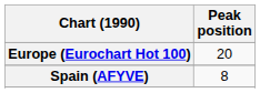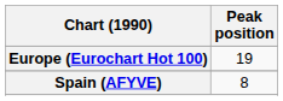 <table class="wikitable sortable plainrowheaders" style="text-align:center">
 <tr>
 <th>Chart (1990)</th>
 <th>Peak<br>position</th>
 </tr>
 <tr>
 </tr>
 <tr>
 </tr>
 <tr>
 </tr>
 <tr>
 <th scope="row">Europe (<a href='#'>Eurochart Hot 100</a>)</th>
-<td>20</td>
+<td>19</td>
 </tr>
 <tr>
 </tr>
 <tr>
 </tr>
 <tr>
 </tr>
 <tr>
 </tr>
 <tr>
 <th scope="row">Spain (<a href='#'>AFYVE</a>)</th>
 <td>8</td>
 </tr>
 <tr>
 </tr>
 <tr>
 </tr>
 <tr>
 </tr>
 <tr>
 </tr>
 </table>
